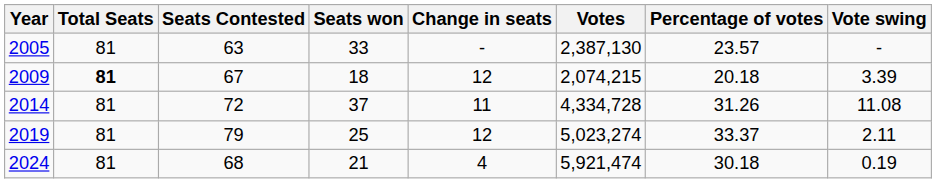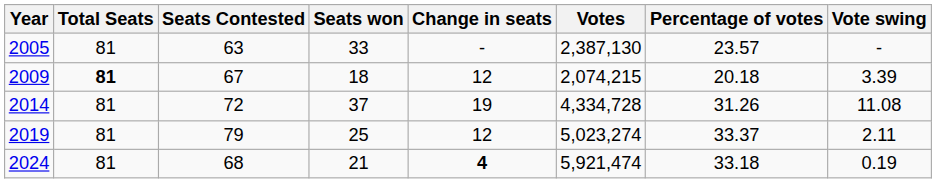 <table class="wikitable sortable" style="text-align:center">
 <tr>
 <th>Year</th>
 <th>Total Seats</th>
 <th>Seats Contested</th>
 <th>Seats won</th>
 <th>Change in seats</th>
 <th>Votes</th>
 <th>Percentage of votes</th>
 <th>Vote swing</th>
 </tr>
 <tr>
 <td><a href='#'>2005</a></td>
 <td>81</td>
 <td>63</td>
 <td>33</td>
 <td>-</td>
 <td>2,387,130</td>
 <td>23.57</td>
 <td>-</td>
 </tr>
 <tr>
 <td><a href='#'>2009</a></td>
 <td><strong>81</strong></td>
 <td>67</td>
 <td>18</td>
 <td>12</td>
 <td>2,074,215</td>
 <td>20.18</td>
 <td>3.39</td>
 </tr>
 <tr>
 <td><a href='#'>2014</a></td>
 <td>81</td>
 <td>72</td>
 <td>37</td>
-<td>11</td>
+<td>19</td>
 <td>4,334,728</td>
 <td>31.26</td>
 <td>11.08</td>
 </tr>
 <tr>
 <td><a href='#'>2019</a></td>
 <td>81</td>
 <td>79</td>
 <td>25</td>
 <td>12</td>
 <td>5,023,274</td>
 <td>33.37</td>
 <td>2.11</td>
 </tr>
 <tr>
 <td><a href='#'>2024</a></td>
 <td>81</td>
 <td>68</td>
 <td>21</td>
-<td>4</td>
+<td><strong>4</strong></td>
 <td>5,921,474</td>
-<td>30.18</td>
+<td>33.18</td>
 <td>0.19</td>
 </tr>
 </table>
